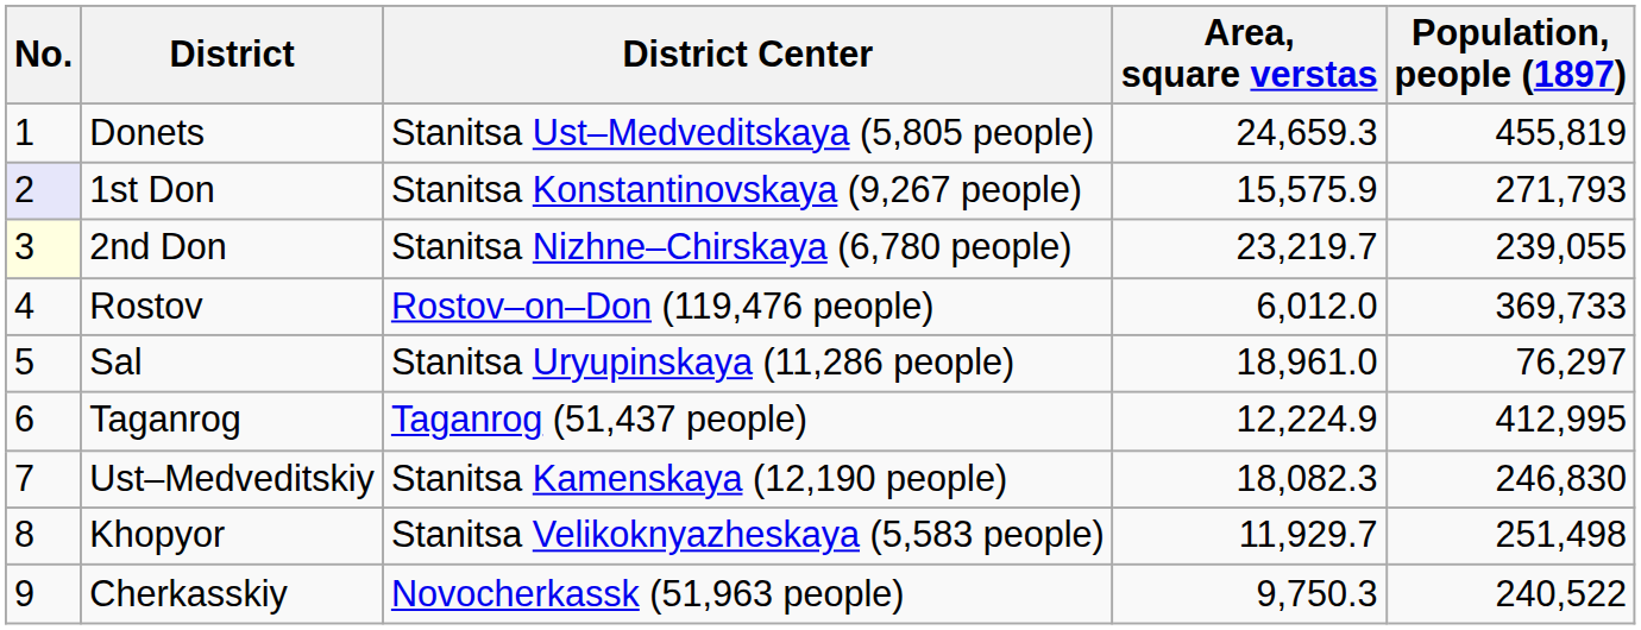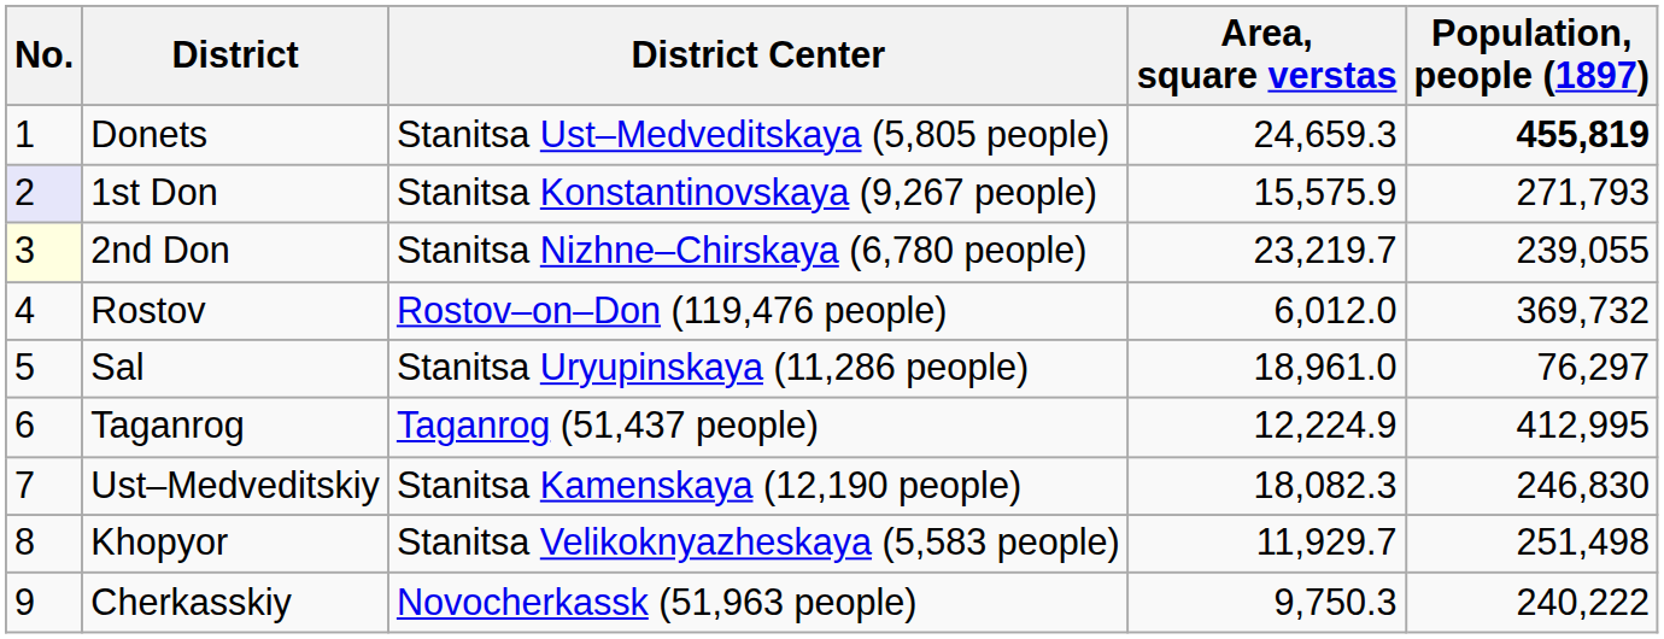 <table class="wikitable">
 <tr>
 <th>No.</th>
 <th>District</th>
 <th>District Center</th>
 <th>Area,<br>square <a href='#'>verstas</a></th>
 <th>Population,<br>people (<a href='#'>1897</a>)</th>
 </tr>
 <tr>
 <td>1</td>
 <td>Donets</td>
 <td>Stanitsa <a href='#'>Ust–Medveditskaya</a> (5,805 people)</td>
 <td style="text-align:right">24,659.3</td>
-<td style="text-align:right">455,819</td>
+<td style="text-align:right"><strong>455,819</strong></td>
 </tr>
 <tr>
 <td style="background: lavender;">2</td>
 <td>1st Don</td>
 <td>Stanitsa <a href='#'>Konstantinovskaya</a> (9,267 people)</td>
 <td style="text-align:right">15,575.9</td>
 <td style="text-align:right">271,793</td>
 </tr>
 <tr>
 <td style="background: lightyellow;">3</td>
 <td>2nd Don</td>
 <td>Stanitsa <a href='#'>Nizhne–Chirskaya</a> (6,780 people)</td>
 <td style="text-align:right">23,219.7</td>
 <td style="text-align:right">239,055</td>
 </tr>
 <tr>
 <td>4</td>
 <td>Rostov</td>
 <td><a href='#'>Rostov–on–Don</a> (119,476 people)</td>
 <td style="text-align:right">6,012.0</td>
-<td style="text-align:right">369,733</td>
+<td style="text-align:right">369,732</td>
 </tr>
 <tr>
 <td>5</td>
 <td>Sal</td>
 <td>Stanitsa <a href='#'>Uryupinskaya</a> (11,286 people)</td>
 <td style="text-align:right">18,961.0</td>
 <td style="text-align:right">76,297</td>
 </tr>
 <tr>
 <td>6</td>
 <td>Taganrog</td>
 <td><a href='#'>Taganrog</a> (51,437 people)</td>
 <td style="text-align:right">12,224.9</td>
 <td style="text-align:right">412,995</td>
 </tr>
 <tr>
 <td>7</td>
 <td>Ust–Medveditskiy</td>
 <td>Stanitsa <a href='#'>Kamenskaya</a> (12,190 people)</td>
 <td style="text-align:right">18,082.3</td>
 <td style="text-align:right">246,830</td>
 </tr>
 <tr>
 <td>8</td>
 <td>Khopyor</td>
 <td>Stanitsa <a href='#'>Velikoknyazheskaya</a> (5,583 people)</td>
 <td style="text-align:right">11,929.7</td>
 <td style="text-align:right">251,498</td>
 </tr>
 <tr>
 <td>9</td>
 <td>Cherkasskiy</td>
 <td><a href='#'>Novocherkassk</a> (51,963 people)</td>
 <td style="text-align:right">9,750.3</td>
-<td style="text-align:right">240,522</td>
+<td style="text-align:right">240,222</td>
 </tr>
 </table>
